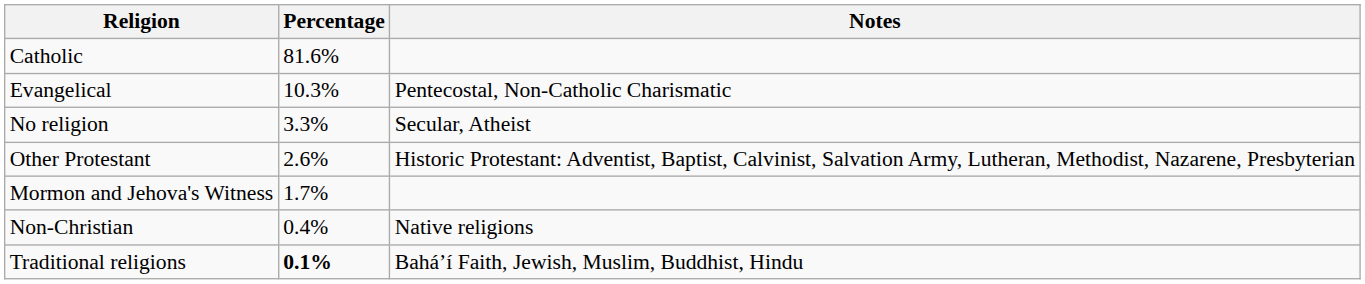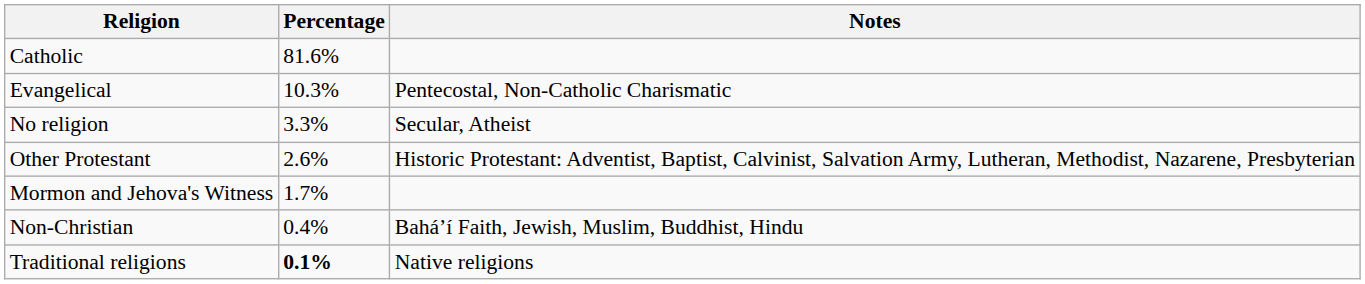 <table class="wikitable">
 <tr>
 <th>Religion</th>
 <th>Percentage</th>
 <th>Notes</th>
 </tr>
 <tr>
 <td>Catholic</td>
 <td>81.6%</td>
 <td></td>
 </tr>
 <tr>
 <td>Evangelical</td>
 <td>10.3%</td>
 <td>Pentecostal, Non-Catholic Charismatic</td>
 </tr>
 <tr>
 <td>No religion</td>
 <td>3.3%</td>
 <td>Secular, Atheist</td>
 </tr>
 <tr>
 <td>Other Protestant</td>
 <td>2.6%</td>
 <td>Historic Protestant: Adventist, Baptist, Calvinist, Salvation Army, Lutheran, Methodist, Nazarene, Presbyterian</td>
 </tr>
 <tr>
 <td>Mormon and Jehova's Witness</td>
 <td>1.7%</td>
 <td></td>
 </tr>
 <tr>
 <td>Non-Christian</td>
 <td>0.4%</td>
-<td>Native religions</td>
+<td>Baháʼí Faith, Jewish, Muslim, Buddhist, Hindu</td>
 </tr>
 <tr>
 <td>Traditional religions</td>
 <td><strong>0.1%</strong></td>
-<td>Baháʼí Faith, Jewish, Muslim, Buddhist, Hindu</td>
+<td>Native religions</td>
 </tr>
 </table>
